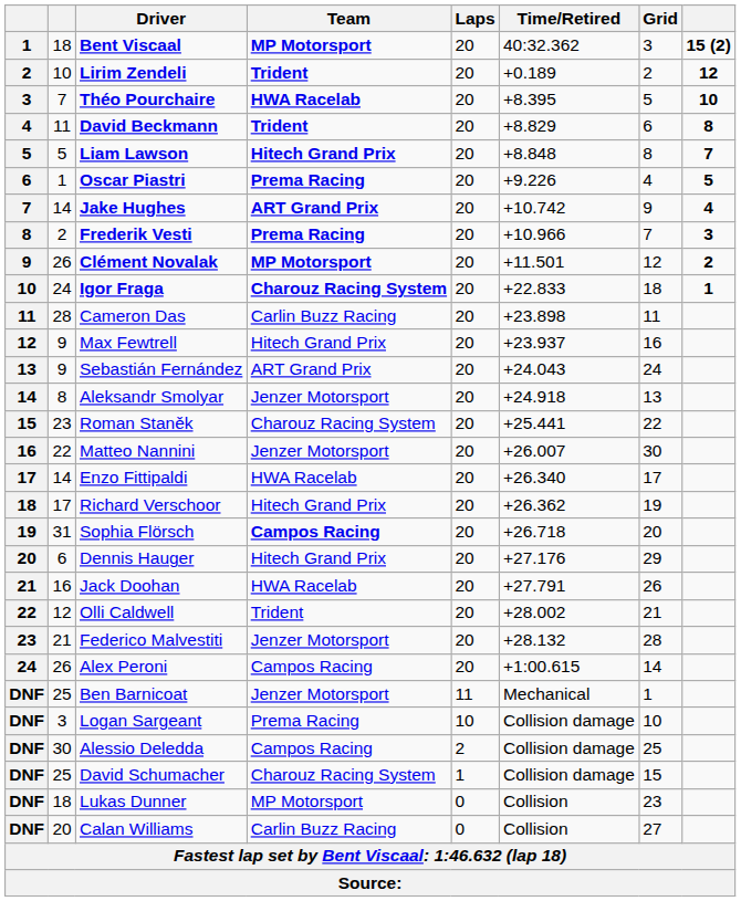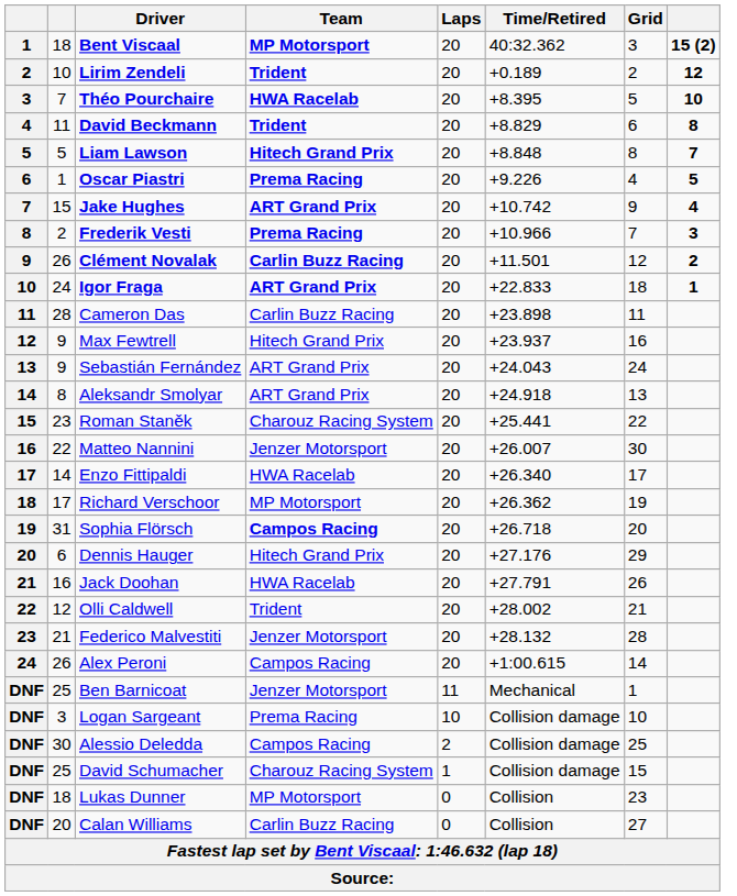 <table class="wikitable" style="font-size:85%">
 <tr>
 <th></th>
 <th></th>
 <th>Driver</th>
 <th>Team</th>
 <th>Laps</th>
 <th>Time/Retired</th>
 <th>Grid</th>
 <th></th>
 </tr>
 <tr>
 <th>1</th>
 <td align="center">18</td>
 <td><strong> <a href='#'>Bent Viscaal</a></strong></td>
 <td><strong><a href='#'>MP Motorsport</a></strong></td>
 <td>20</td>
 <td>40:32.362</td>
 <td>3</td>
 <td align="center"><strong>15 (2)</strong></td>
 </tr>
 <tr>
 <th>2</th>
 <td align="center">10</td>
 <td><strong> <a href='#'>Lirim Zendeli</a></strong></td>
 <td><a href='#'><strong>Trident</strong></a></td>
 <td>20</td>
 <td>+0.189</td>
 <td>2</td>
 <td align="center"><strong>12</strong></td>
 </tr>
 <tr>
 <th>3</th>
 <td align="center">7</td>
 <td> <strong><a href='#'>Théo Pourchaire</a></strong></td>
 <td><a href='#'><strong>HWA Racelab</strong></a></td>
 <td>20</td>
 <td>+8.395</td>
 <td>5</td>
 <td align="center"><strong>10</strong></td>
 </tr>
 <tr>
 <th>4</th>
 <td align="center">11</td>
 <td><strong> <a href='#'>David Beckmann</a></strong></td>
 <td><a href='#'><strong>Trident</strong></a></td>
 <td>20</td>
 <td>+8.829</td>
 <td>6</td>
 <td align="center"><strong>8</strong></td>
 </tr>
 <tr>
 <th>5</th>
 <td align="center">5</td>
 <td><strong> <a href='#'>Liam Lawson</a></strong></td>
 <td><strong><a href='#'>Hitech Grand Prix</a></strong></td>
 <td>20</td>
 <td>+8.848</td>
 <td>8</td>
 <td align="center"><strong>7</strong></td>
 </tr>
 <tr>
 <th>6</th>
 <td align="center">1</td>
 <td><strong> <a href='#'>Oscar Piastri</a></strong></td>
 <td><strong><a href='#'>Prema Racing</a></strong></td>
 <td>20</td>
 <td>+9.226</td>
 <td>4</td>
 <td align="center"><strong>5</strong></td>
 </tr>
 <tr>
 <th>7</th>
-<td align="center">14</td>
+<td align="center">15</td>
 <td><strong> <a href='#'>Jake Hughes</a></strong></td>
 <td><strong><a href='#'>ART Grand Prix</a></strong></td>
 <td>20</td>
 <td>+10.742</td>
 <td>9</td>
 <td align="center"><strong>4</strong></td>
 </tr>
 <tr>
 <th>8</th>
 <td align="center">2</td>
 <td><strong> <a href='#'>Frederik Vesti</a></strong></td>
 <td><strong><a href='#'>Prema Racing</a></strong></td>
 <td>20</td>
 <td>+10.966</td>
 <td>7</td>
 <td align="center"><strong>3</strong></td>
 </tr>
 <tr>
 <th>9</th>
 <td align="center">26</td>
 <td><strong> <a href='#'>Clément Novalak</a></strong></td>
-<td><strong><a href='#'>MP Motorsport</a></strong></td>
+<td><a href='#'><strong>Carlin Buzz Racing</strong></a></td>
 <td>20</td>
 <td>+11.501</td>
 <td>12</td>
 <td align="center"><strong>2</strong></td>
 </tr>
 <tr>
 <th>10</th>
 <td align="center">24</td>
 <td><strong> <a href='#'>Igor Fraga</a></strong></td>
-<td><strong><a href='#'>Charouz Racing System</a></strong></td>
+<td><strong><a href='#'>ART Grand Prix</a></strong></td>
 <td>20</td>
 <td>+22.833</td>
 <td>18</td>
 <td align="center"><strong>1</strong></td>
 </tr>
 <tr>
 <th>11</th>
 <td align="center">28</td>
 <td> <a href='#'>Cameron Das</a></td>
 <td><a href='#'>Carlin Buzz Racing</a></td>
 <td>20</td>
 <td>+23.898</td>
 <td>11</td>
 <td align="center"></td>
 </tr>
 <tr>
 <th>12</th>
 <td align="center">9</td>
 <td> <a href='#'>Max Fewtrell</a></td>
 <td><a href='#'>Hitech Grand Prix</a></td>
 <td>20</td>
 <td>+23.937</td>
 <td>16</td>
 <td align="center"></td>
 </tr>
 <tr>
 <th>13</th>
 <td align="center">9</td>
 <td> <a href='#'>Sebastián Fernández</a></td>
 <td><a href='#'>ART Grand Prix</a></td>
 <td>20</td>
 <td>+24.043</td>
 <td>24</td>
 <td align="center"></td>
 </tr>
 <tr>
 <th>14</th>
 <td align="center">8</td>
 <td> <a href='#'>Aleksandr Smolyar</a></td>
-<td><a href='#'>Jenzer Motorsport</a></td>
+<td><a href='#'>ART Grand Prix</a></td>
 <td>20</td>
 <td>+24.918</td>
 <td>13</td>
 <td align="center"></td>
 </tr>
 <tr>
 <th>15</th>
 <td align="center">23</td>
 <td> <a href='#'>Roman Staněk</a></td>
 <td><a href='#'>Charouz Racing System</a></td>
 <td>20</td>
 <td>+25.441</td>
 <td>22</td>
 <td align="center"></td>
 </tr>
 <tr>
 <th>16</th>
 <td align="center">22</td>
 <td> <a href='#'>Matteo Nannini</a></td>
 <td><a href='#'>Jenzer Motorsport</a></td>
 <td>20</td>
 <td>+26.007</td>
 <td>30</td>
 <td align="center"></td>
 </tr>
 <tr>
 <th>17</th>
 <td align="center">14</td>
 <td> <a href='#'>Enzo Fittipaldi</a></td>
 <td><a href='#'>HWA Racelab</a></td>
 <td>20</td>
 <td>+26.340</td>
 <td>17</td>
 <td align="center"></td>
 </tr>
 <tr>
 <th>18</th>
 <td align="center">17</td>
 <td> <a href='#'>Richard Verschoor</a></td>
-<td><a href='#'>Hitech Grand Prix</a></td>
+<td><a href='#'>MP Motorsport</a></td>
 <td>20</td>
 <td>+26.362</td>
 <td>19</td>
 <td align="center"></td>
 </tr>
 <tr>
 <th>19</th>
 <td align="center">31</td>
 <td> <a href='#'>Sophia Flörsch</a></td>
 <td><strong><a href='#'>Campos Racing</a></strong></td>
 <td>20</td>
 <td>+26.718</td>
 <td>20</td>
 <td align="center"></td>
 </tr>
 <tr>
 <th>20</th>
 <td align="center">6</td>
 <td> <a href='#'>Dennis Hauger</a></td>
 <td><a href='#'>Hitech Grand Prix</a></td>
 <td>20</td>
 <td>+27.176</td>
 <td>29</td>
 <td align="center"></td>
 </tr>
 <tr>
 <th>21</th>
 <td align="center">16</td>
 <td> <a href='#'>Jack Doohan</a></td>
 <td><a href='#'>HWA Racelab</a></td>
 <td>20</td>
 <td>+27.791</td>
 <td>26</td>
 <td align="center"></td>
 </tr>
 <tr>
 <th>22</th>
 <td align="center">12</td>
 <td> <a href='#'>Olli Caldwell</a></td>
 <td><a href='#'>Trident</a></td>
 <td>20</td>
 <td>+28.002</td>
 <td>21</td>
 <td align="center"></td>
 </tr>
 <tr>
 <th>23</th>
 <td align="center">21</td>
 <td> <a href='#'>Federico Malvestiti</a></td>
 <td><a href='#'>Jenzer Motorsport</a></td>
 <td>20</td>
 <td>+28.132</td>
 <td>28</td>
 <td align="center"></td>
 </tr>
 <tr>
 <th>24</th>
 <td align="center">26</td>
 <td> <a href='#'>Alex Peroni</a></td>
 <td><a href='#'>Campos Racing</a></td>
 <td>20</td>
 <td>+1:00.615</td>
 <td>14</td>
 <td align="center"></td>
 </tr>
 <tr>
 <th>DNF</th>
 <td align="center">25</td>
 <td> <a href='#'>Ben Barnicoat</a></td>
 <td><a href='#'>Jenzer Motorsport</a></td>
 <td>11</td>
 <td>Mechanical</td>
 <td>1</td>
 <td align="center"></td>
 </tr>
 <tr>
 <th>DNF</th>
 <td align="center">3</td>
 <td> <a href='#'>Logan Sargeant</a></td>
 <td><a href='#'>Prema Racing</a></td>
 <td>10</td>
 <td>Collision damage</td>
 <td>10</td>
 <td align="center"></td>
 </tr>
 <tr>
 <th>DNF</th>
 <td align="center">30</td>
 <td> <a href='#'>Alessio Deledda</a></td>
 <td><a href='#'>Campos Racing</a></td>
 <td>2</td>
 <td>Collision damage</td>
 <td>25</td>
 <td align="center"></td>
 </tr>
 <tr>
 <th>DNF</th>
 <td align="center">25</td>
 <td> <a href='#'>David Schumacher</a></td>
 <td><a href='#'>Charouz Racing System</a></td>
 <td>1</td>
 <td>Collision damage</td>
 <td>15</td>
 <td align="center"></td>
 </tr>
 <tr>
 <th>DNF</th>
 <td align="center">18</td>
 <td> <a href='#'>Lukas Dunner</a></td>
 <td><a href='#'>MP Motorsport</a></td>
 <td>0</td>
 <td>Collision</td>
 <td>23</td>
 <td align="center"></td>
 </tr>
 <tr>
 <th>DNF</th>
 <td align="center">20</td>
 <td> <a href='#'>Calan Williams</a></td>
 <td><a href='#'>Carlin Buzz Racing</a></td>
 <td>0</td>
 <td>Collision</td>
 <td>27</td>
 <td align="center"></td>
 </tr>
 <tr>
 <th colspan="8" align="center"><em>Fastest lap set by  <a href='#'>Bent Viscaal</a>: 1:46.632 (lap 18)</em></th>
 </tr>
 <tr>
 <th colspan="8">Source:</th>
 </tr>
 </table>
